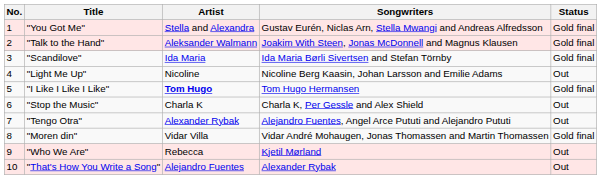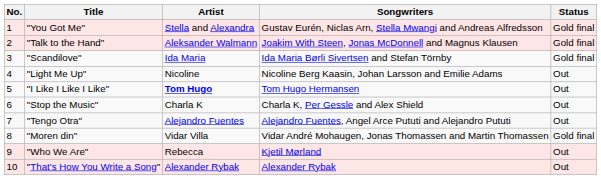 <table class="sortable wikitable">
 <tr>
 <th>No.</th>
 <th>Title</th>
 <th>Artist</th>
 <th>Songwriters</th>
 <th>Status</th>
 </tr>
 <tr bgcolor="#FFE6E6">
 <td>1</td>
 <td>"You Got Me"</td>
 <td><a href='#'>Stella</a> and <a href='#'>Alexandra</a></td>
 <td>Gustav Eurén, Niclas Arn, <a href='#'>Stella Mwangi</a> and Andreas Alfredsson</td>
 <td>Gold final</td>
 </tr>
 <tr bgcolor="#FFE6E6">
 <td>2</td>
 <td>"Talk to the Hand"</td>
 <td><a href='#'>Aleksander Walmann</a></td>
 <td><a href='#'>Joakim With Steen</a>, <a href='#'>Jonas McDonnell</a> and Magnus Klausen</td>
 <td>Gold final</td>
 </tr>
 <tr>
 <td>3</td>
 <td>"Scandilove"</td>
 <td><a href='#'>Ida Maria</a></td>
 <td><a href='#'>Ida Maria Børli Sivertsen</a> and Stefan Törnby</td>
 <td>Gold final</td>
 </tr>
 <tr>
 <td>4</td>
 <td>"Light Me Up"</td>
 <td>Nicoline</td>
 <td>Nicoline Berg Kaasin, Johan Larsson and Emilie Adams</td>
 <td>Out</td>
 </tr>
 <tr>
 <td>5</td>
 <td>"I Like I Like I Like"</td>
 <td><strong><a href='#'>Tom Hugo</a></strong></td>
 <td><a href='#'>Tom Hugo Hermansen</a></td>
-<td>Gold final</td>
+<td>Out</td>
 </tr>
 <tr>
 <td>6</td>
 <td>"Stop the Music"</td>
 <td>Charla K</td>
 <td>Charla K, <a href='#'>Per Gessle</a> and Alex Shield</td>
 <td>Out</td>
 </tr>
 <tr>
 <td>7</td>
 <td>"Tengo Otra"</td>
-<td><a href='#'>Alexander Rybak</a></td>
+<td><a href='#'>Alejandro Fuentes</a></td>
 <td><a href='#'>Alejandro Fuentes</a>, Angel Arce Pututi and Alejandro Pututi</td>
 <td>Out</td>
 </tr>
 <tr>
 <td>8</td>
 <td>"Moren din"</td>
 <td>Vidar Villa</td>
 <td>Vidar André Mohaugen, Jonas Thomassen and Martin Thomassen</td>
 <td>Gold final</td>
 </tr>
 <tr bgcolor="#FFE6E6">
 <td>9</td>
 <td>"Who We Are"</td>
 <td>Rebecca</td>
 <td><a href='#'>Kjetil Mørland</a></td>
 <td>Out</td>
 </tr>
 <tr bgcolor="#FFE6E6">
 <td>10</td>
 <td>"<a href='#'>That's How You Write a Song</a>"</td>
-<td><a href='#'>Alejandro Fuentes</a></td>
+<td><a href='#'>Alexander Rybak</a></td>
 <td><a href='#'>Alexander Rybak</a></td>
 <td>Out</td>
 </tr>
 </table>
